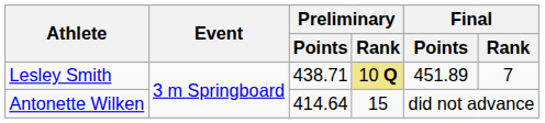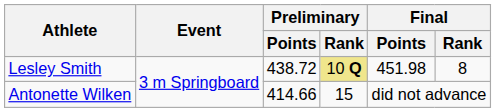 <table class="wikitable" style="font-size:90%; text-align: center">
 <tr>
 <th rowspan="2">Athlete</th>
 <th rowspan="2">Event</th>
 <th colspan="2">Preliminary</th>
 <th colspan="2">Final</th>
 </tr>
 <tr>
 <th>Points</th>
 <th>Rank</th>
 <th>Points</th>
 <th>Rank</th>
 </tr>
 <tr align=center>
 <td align=left><a href='#'>Lesley Smith</a></td>
 <td rowspan=4><a href='#'>3 m Springboard</a></td>
-<td>438.71</td>
+<td>438.72</td>
 <td style="background: khaki;">10 <strong>Q</strong></td>
-<td>451.89</td>
-<td>7</td>
+<td>451.98</td>
+<td>8</td>
 </tr>
 <tr align=center>
 <td align=left><a href='#'>Antonette Wilken</a></td>
-<td>414.64</td>
+<td>414.66</td>
 <td>15</td>
 <td colspan=3>did not advance</td>
 </tr>
 </table>
